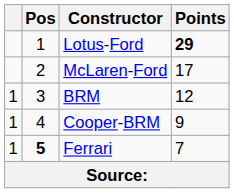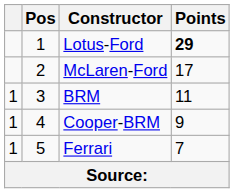 <table class="wikitable" style="font-size: 95%;">
 <tr>
 <th></th>
 <th>Pos</th>
 <th>Constructor</th>
 <th>Points</th>
 </tr>
 <tr>
 <td align="left"></td>
 <td align="center">1</td>
 <td> <a href='#'>Lotus</a>-<a href='#'>Ford</a></td>
 <td align="left"><strong>29</strong></td>
 </tr>
 <tr>
 <td align="left"></td>
 <td align="center">2</td>
 <td> <a href='#'>McLaren</a>-<a href='#'>Ford</a></td>
 <td align="left">17</td>
 </tr>
 <tr>
 <td align="left"> 1</td>
 <td align="center">3</td>
 <td> <a href='#'>BRM</a></td>
-<td align="left">12</td>
+<td align="left">11</td>
 </tr>
 <tr>
 <td align="left"> 1</td>
 <td align="center">4</td>
 <td> <a href='#'>Cooper</a>-<a href='#'>BRM</a></td>
 <td align="left">9</td>
 </tr>
 <tr>
 <td align="left"> 1</td>
-<td align="center"><strong>5</strong></td>
+<td align="center">5</td>
 <td> <a href='#'>Ferrari</a></td>
 <td align="left">7</td>
 </tr>
 <tr>
 <th colspan=4>Source:</th>
 </tr>
 </table>
